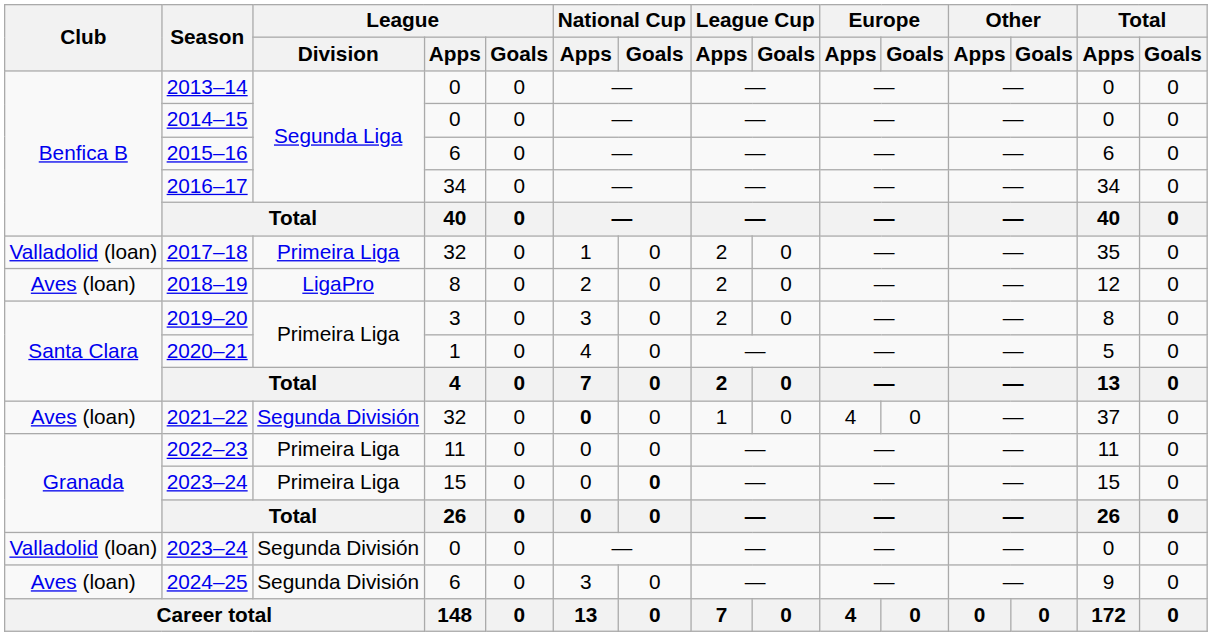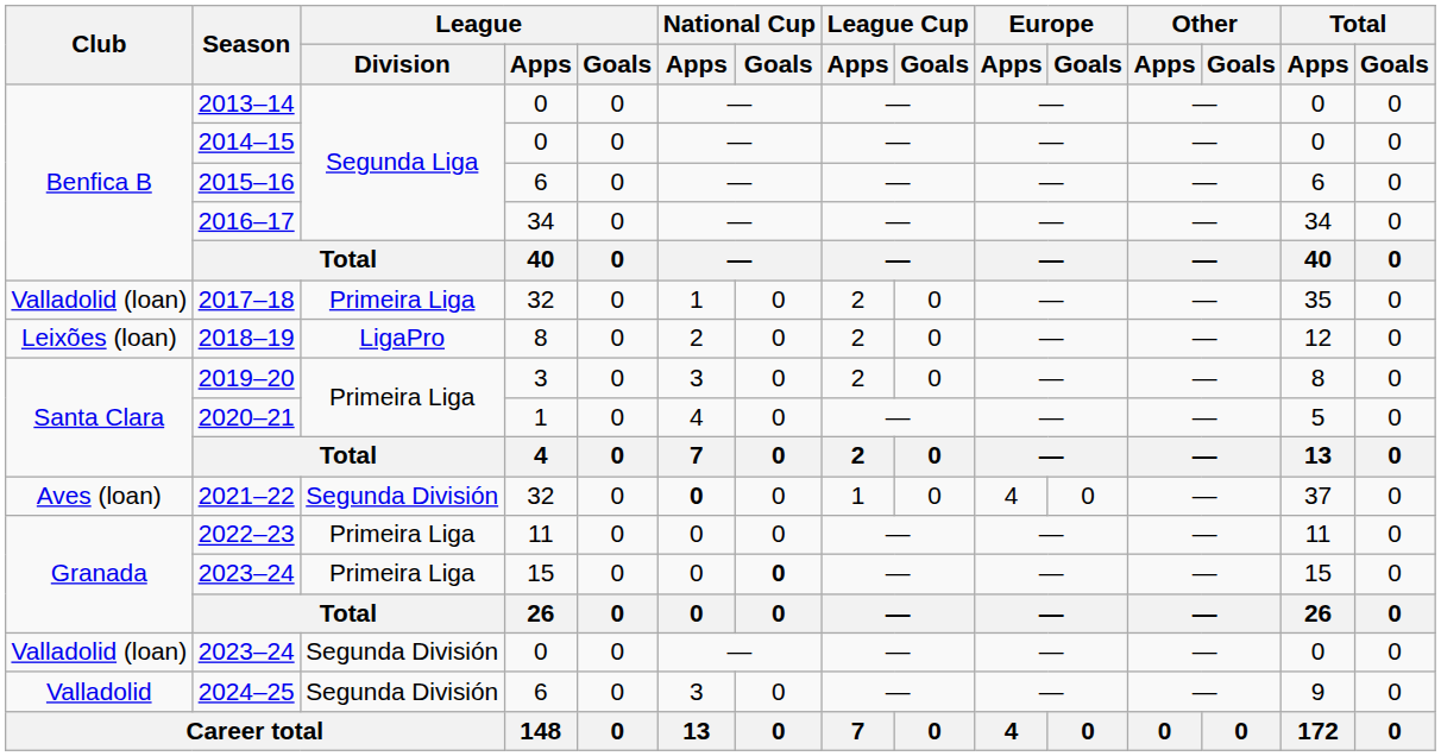 <table class="wikitable" style="text-align:center">
 <tr>
 <th rowspan="2">Club</th>
 <th rowspan="2">Season</th>
 <th colspan="3">League</th>
 <th colspan="2">National Cup</th>
 <th colspan="2">League Cup</th>
 <th colspan="2">Europe</th>
 <th colspan="2">Other</th>
 <th colspan="2">Total</th>
 </tr>
 <tr>
 <th>Division</th>
 <th>Apps</th>
 <th>Goals</th>
 <th>Apps</th>
 <th>Goals</th>
 <th>Apps</th>
 <th>Goals</th>
 <th>Apps</th>
 <th>Goals</th>
 <th>Apps</th>
 <th>Goals</th>
 <th>Apps</th>
 <th>Goals</th>
 </tr>
 <tr>
 <td rowspan="5"><a href='#'>Benfica B</a></td>
 <td><a href='#'>2013–14</a></td>
 <td rowspan="4"><a href='#'>Segunda Liga</a></td>
 <td>0</td>
 <td>0</td>
 <td colspan="2">—</td>
 <td colspan="2">—</td>
 <td colspan="2">—</td>
 <td colspan="2">—</td>
 <td>0</td>
 <td>0</td>
 </tr>
 <tr>
 <td><a href='#'>2014–15</a></td>
 <td>0</td>
 <td>0</td>
 <td colspan="2">—</td>
 <td colspan="2">—</td>
 <td colspan="2">—</td>
 <td colspan="2">—</td>
 <td>0</td>
 <td>0</td>
 </tr>
 <tr>
 <td><a href='#'>2015–16</a></td>
 <td>6</td>
 <td>0</td>
 <td colspan="2">—</td>
 <td colspan="2">—</td>
 <td colspan="2">—</td>
 <td colspan="2">—</td>
 <td>6</td>
 <td>0</td>
 </tr>
 <tr>
 <td><a href='#'>2016–17</a></td>
 <td>34</td>
 <td>0</td>
 <td colspan="2">—</td>
 <td colspan="2">—</td>
 <td colspan="2">—</td>
 <td colspan="2">—</td>
 <td>34</td>
 <td>0</td>
 </tr>
 <tr>
 <th colspan="2">Total</th>
 <th>40</th>
 <th>0</th>
 <th colspan="2">—</th>
 <th colspan="2">—</th>
 <th colspan="2">—</th>
 <th colspan="2">—</th>
 <th>40</th>
 <th>0</th>
 </tr>
 <tr>
 <td><a href='#'>Valladolid</a> (loan)</td>
 <td><a href='#'>2017–18</a></td>
 <td><a href='#'>Primeira Liga</a></td>
 <td>32</td>
 <td>0</td>
 <td>1</td>
 <td>0</td>
 <td>2</td>
 <td>0</td>
 <td colspan="2">—</td>
 <td colspan="2">—</td>
 <td>35</td>
 <td>0</td>
 </tr>
 <tr>
-<td><a href='#'>Aves</a> (loan)</td>
+<td><a href='#'>Leixões</a> (loan)</td>
 <td><a href='#'>2018–19</a></td>
 <td><a href='#'>LigaPro</a></td>
 <td>8</td>
 <td>0</td>
 <td>2</td>
 <td>0</td>
 <td>2</td>
 <td>0</td>
 <td colspan="2">—</td>
 <td colspan="2">—</td>
 <td>12</td>
 <td>0</td>
 </tr>
 <tr>
 <td rowspan="3"><a href='#'>Santa Clara</a></td>
 <td><a href='#'>2019–20</a></td>
 <td rowspan="2">Primeira Liga</td>
 <td>3</td>
 <td>0</td>
 <td>3</td>
 <td>0</td>
 <td>2</td>
 <td>0</td>
 <td colspan="2">—</td>
 <td colspan="2">—</td>
 <td>8</td>
 <td>0</td>
 </tr>
 <tr>
 <td><a href='#'>2020–21</a></td>
 <td>1</td>
 <td>0</td>
 <td>4</td>
 <td>0</td>
 <td colspan="2">—</td>
 <td colspan="2">—</td>
 <td colspan="2">—</td>
 <td>5</td>
 <td>0</td>
 </tr>
 <tr>
 <th colspan="2">Total</th>
 <th>4</th>
 <th>0</th>
 <th>7</th>
 <th>0</th>
 <th>2</th>
 <th>0</th>
 <th colspan="2">—</th>
 <th colspan="2">—</th>
 <th>13</th>
 <th>0</th>
 </tr>
 <tr>
 <td><a href='#'>Aves</a> (loan)</td>
 <td><a href='#'>2021–22</a></td>
 <td><a href='#'>Segunda División</a></td>
 <td>32</td>
 <td>0</td>
 <td><strong>0</strong></td>
 <td>0</td>
 <td>1</td>
 <td>0</td>
 <td>4</td>
 <td>0</td>
 <td colspan="2">—</td>
 <td>37</td>
 <td>0</td>
 </tr>
 <tr>
 <td rowspan="3"><a href='#'>Granada</a></td>
 <td><a href='#'>2022–23</a></td>
 <td>Primeira Liga</td>
 <td>11</td>
 <td>0</td>
 <td>0</td>
 <td>0</td>
 <td colspan="2">—</td>
 <td colspan="2">—</td>
 <td colspan="2">—</td>
 <td>11</td>
 <td>0</td>
 </tr>
 <tr>
 <td><a href='#'>2023–24</a></td>
 <td>Primeira Liga</td>
 <td>15</td>
 <td>0</td>
 <td>0</td>
 <td><strong>0</strong></td>
 <td colspan="2">—</td>
 <td colspan="2">—</td>
 <td colspan="2">—</td>
 <td>15</td>
 <td>0</td>
 </tr>
 <tr>
 <th colspan="2">Total</th>
 <th>26</th>
 <th>0</th>
 <th>0</th>
 <th>0</th>
 <th colspan="2">—</th>
 <th colspan="2">—</th>
 <th colspan="2">—</th>
 <th>26</th>
 <th>0</th>
 </tr>
 <tr>
 <td><a href='#'>Valladolid</a> (loan)</td>
 <td><a href='#'>2023–24</a></td>
 <td>Segunda División</td>
 <td>0</td>
 <td>0</td>
 <td colspan="2">—</td>
 <td colspan="2">—</td>
 <td colspan="2">—</td>
 <td colspan="2">—</td>
 <td>0</td>
 <td>0</td>
 </tr>
 <tr>
-<td><a href='#'>Aves</a> (loan)</td>
+<td><a href='#'>Valladolid</a></td>
 <td><a href='#'>2024–25</a></td>
 <td>Segunda División</td>
 <td>6</td>
 <td>0</td>
 <td>3</td>
 <td>0</td>
 <td colspan="2">—</td>
 <td colspan="2">—</td>
 <td colspan="2">—</td>
 <td>9</td>
 <td>0</td>
 </tr>
 <tr>
 <th colspan="3">Career total</th>
 <th>148</th>
 <th>0</th>
 <th>13</th>
 <th>0</th>
 <th>7</th>
 <th>0</th>
 <th>4</th>
 <th>0</th>
 <th>0</th>
 <th>0</th>
 <th>172</th>
 <th>0</th>
 </tr>
 </table>
